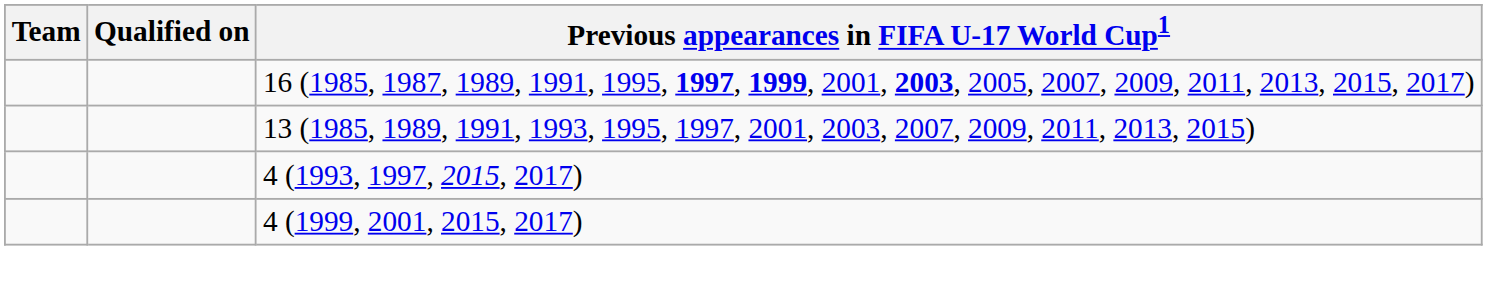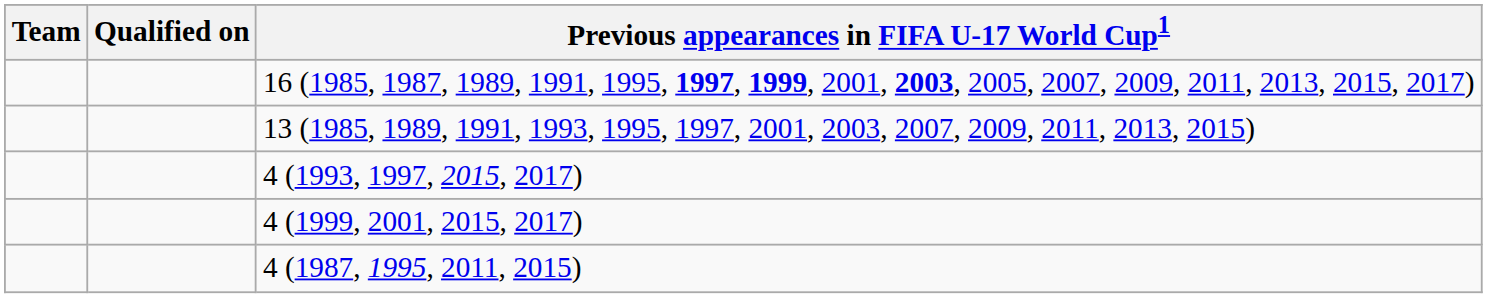 <table class="wikitable sortable">
 <tr>
 <th>Team</th>
 <th>Qualified on</th>
 <th data-sort-type="number">Previous <a href='#'>appearances</a> in <a href='#'>FIFA U-17 World Cup</a><sup><strong><a href='#'>1</a></strong></sup></th>
 </tr>
 <tr>
 <td></td>
 <td></td>
 <td>16 (<a href='#'>1985</a>, <a href='#'>1987</a>, <a href='#'>1989</a>, <a href='#'>1991</a>, <a href='#'>1995</a>, <strong><a href='#'>1997</a></strong>, <strong><a href='#'>1999</a></strong>, <a href='#'>2001</a>, <strong><a href='#'>2003</a></strong>, <a href='#'>2005</a>, <a href='#'>2007</a>, <a href='#'>2009</a>, <a href='#'>2011</a>, <a href='#'>2013</a>, <a href='#'>2015</a>, <a href='#'>2017</a>)</td>
 </tr>
 <tr>
 <td></td>
 <td></td>
 <td>13 (<a href='#'>1985</a>, <a href='#'>1989</a>, <a href='#'>1991</a>, <a href='#'>1993</a>, <a href='#'>1995</a>, <a href='#'>1997</a>, <a href='#'>2001</a>, <a href='#'>2003</a>, <a href='#'>2007</a>, <a href='#'>2009</a>, <a href='#'>2011</a>, <a href='#'>2013</a>, <a href='#'>2015</a>)</td>
 </tr>
 <tr>
 <td></td>
 <td></td>
 <td>4 (<a href='#'>1993</a>, <a href='#'>1997</a>, <em><a href='#'>2015</a></em>, <a href='#'>2017</a>)</td>
 </tr>
 <tr>
 <td></td>
 <td></td>
 <td>4 (<a href='#'>1999</a>, <a href='#'>2001</a>, <a href='#'>2015</a>, <a href='#'>2017</a>)</td>
 </tr>
+<tr>
+<td></td>
+<td></td>
+<td>4 (<a href='#'>1987</a>, <em><a href='#'>1995</a></em>, <a href='#'>2011</a>, <a href='#'>2015</a>)</td>
+</tr>
 </table>
